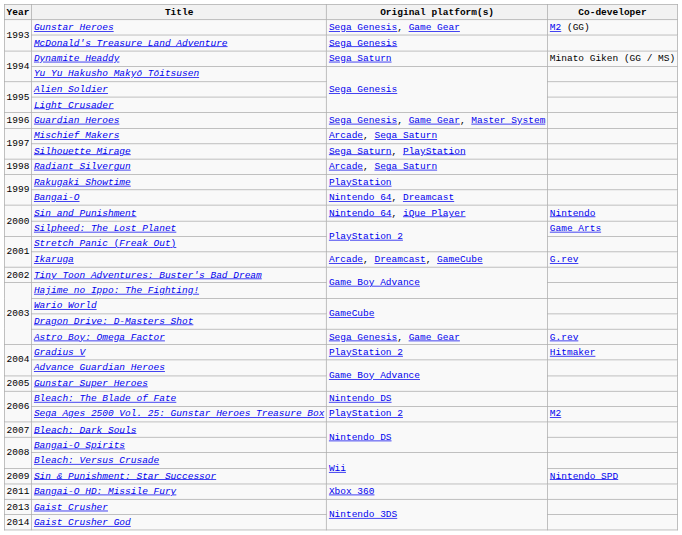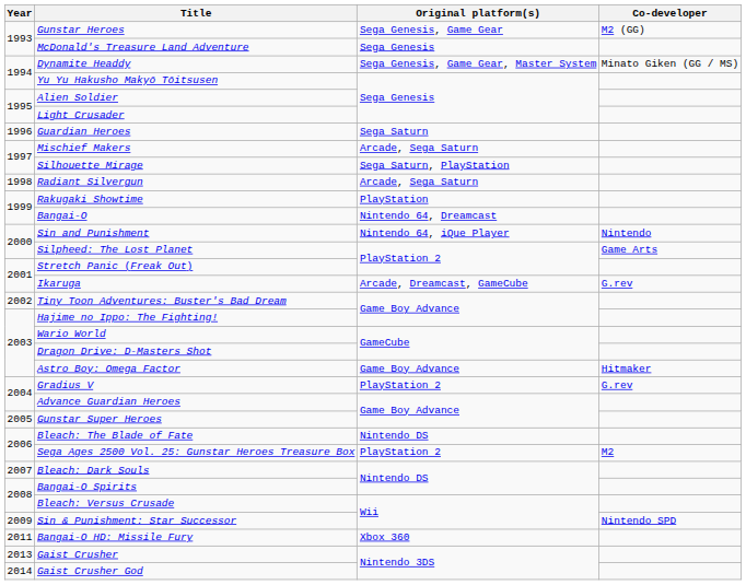 <table class="wikitable sortable">
 <tr>
 <th>Year</th>
 <th>Title</th>
 <th>Original platform(s)</th>
 <th>Co-developer</th>
 </tr>
 <tr>
 <td rowspan="2">1993</td>
 <td><em><a href='#'>Gunstar Heroes</a></em></td>
 <td><a href='#'>Sega Genesis</a>, <a href='#'>Game Gear</a></td>
 <td><a href='#'>M2</a> (GG)</td>
 </tr>
 <tr>
 <td scope="row"><em><a href='#'>McDonald's Treasure Land Adventure</a></em></td>
 <td><a href='#'>Sega Genesis</a></td>
 <td></td>
 </tr>
 <tr>
 <td rowspan="2">1994</td>
 <td><em><a href='#'>Dynamite Headdy</a></em></td>
-<td><a href='#'>Sega Saturn</a></td>
+<td><a href='#'>Sega Genesis</a>, <a href='#'>Game Gear</a>, <a href='#'>Master System</a></td>
 <td>Minato Giken (GG / MS)</td>
 </tr>
 <tr>
 <td><em><a href='#'>Yu Yu Hakusho Makyō Tōitsusen</a></em></td>
 <td rowspan="3"><a href='#'>Sega Genesis</a></td>
 <td></td>
 </tr>
 <tr>
 <td rowspan="2">1995</td>
 <td><em><a href='#'>Alien Soldier</a></em></td>
 <td></td>
 </tr>
 <tr>
 <td><em><a href='#'>Light Crusader</a></em></td>
 <td></td>
 </tr>
 <tr>
 <td>1996</td>
 <td><em><a href='#'>Guardian Heroes</a></em></td>
-<td><a href='#'>Sega Genesis</a>, <a href='#'>Game Gear</a>, <a href='#'>Master System</a></td>
+<td><a href='#'>Sega Saturn</a></td>
 <td></td>
 </tr>
 <tr>
 <td rowspan="2">1997</td>
 <td><em><a href='#'>Mischief Makers</a></em></td>
 <td><a href='#'>Arcade</a>, <a href='#'>Sega Saturn</a></td>
 <td></td>
 </tr>
 <tr>
 <td><em><a href='#'>Silhouette Mirage</a></em></td>
 <td><a href='#'>Sega Saturn</a>, <a href='#'>PlayStation</a></td>
 <td></td>
 </tr>
 <tr>
 <td>1998</td>
 <td><em><a href='#'>Radiant Silvergun</a></em></td>
 <td><a href='#'>Arcade</a>, <a href='#'>Sega Saturn</a></td>
 <td></td>
 </tr>
 <tr>
 <td rowspan="2">1999</td>
 <td><em><a href='#'>Rakugaki Showtime</a></em></td>
 <td><a href='#'>PlayStation</a></td>
 <td></td>
 </tr>
 <tr>
 <td><em><a href='#'>Bangai-O</a></em></td>
 <td><a href='#'>Nintendo 64</a>, <a href='#'>Dreamcast</a></td>
 <td></td>
 </tr>
 <tr>
 <td rowspan="2">2000</td>
 <td><em><a href='#'>Sin and Punishment</a></em></td>
 <td><a href='#'>Nintendo 64</a>, <a href='#'>iQue Player</a></td>
 <td><a href='#'>Nintendo</a></td>
 </tr>
 <tr>
 <td><em><a href='#'>Silpheed: The Lost Planet</a></em></td>
 <td rowspan="2"><a href='#'>PlayStation 2</a></td>
 <td><a href='#'>Game Arts</a></td>
 </tr>
 <tr>
 <td rowspan="2">2001</td>
 <td><a href='#'><em>Stretch Panic</em> (<em>Freak Out</em>)</a></td>
 <td></td>
 </tr>
 <tr>
 <td><em><a href='#'>Ikaruga</a></em></td>
 <td><a href='#'>Arcade</a>, <a href='#'>Dreamcast</a>, <a href='#'>GameCube</a></td>
 <td><a href='#'>G.rev</a></td>
 </tr>
 <tr>
 <td>2002</td>
 <td><em><a href='#'>Tiny Toon Adventures: Buster's Bad Dream</a></em></td>
 <td rowspan="2"><a href='#'>Game Boy Advance</a></td>
 <td></td>
 </tr>
 <tr>
 <td rowspan="4">2003</td>
 <td><em><a href='#'>Hajime no Ippo: The Fighting!</a></em></td>
 <td></td>
 </tr>
 <tr>
 <td><em><a href='#'>Wario World</a></em></td>
 <td rowspan="2"><a href='#'>GameCube</a></td>
 <td></td>
 </tr>
 <tr>
 <td><em><a href='#'>Dragon Drive: D-Masters Shot</a></em></td>
 <td></td>
 </tr>
 <tr>
 <td><em><a href='#'>Astro Boy: Omega Factor</a></em></td>
-<td><a href='#'>Sega Genesis</a>, <a href='#'>Game Gear</a></td>
-<td><a href='#'>G.rev</a></td>
+<td><a href='#'>Game Boy Advance</a></td>
+<td><a href='#'>Hitmaker</a></td>
 </tr>
 <tr>
 <td rowspan="2">2004</td>
 <td><em><a href='#'>Gradius V</a></em></td>
 <td><a href='#'>PlayStation 2</a></td>
-<td><a href='#'>Hitmaker</a></td>
+<td><a href='#'>G.rev</a></td>
 </tr>
 <tr>
 <td><em><a href='#'>Advance Guardian Heroes</a></em></td>
 <td rowspan="2"><a href='#'>Game Boy Advance</a></td>
 <td></td>
 </tr>
 <tr>
 <td>2005</td>
 <td><em><a href='#'>Gunstar Super Heroes</a></em></td>
 <td></td>
 </tr>
 <tr>
 <td rowspan="2">2006</td>
 <td><em><a href='#'>Bleach: The Blade of Fate</a></em></td>
 <td><a href='#'>Nintendo DS</a></td>
 <td></td>
 </tr>
 <tr>
 <td><em><a href='#'>Sega Ages 2500 Vol. 25: Gunstar Heroes Treasure Box</a></em></td>
 <td><a href='#'>PlayStation 2</a></td>
 <td><a href='#'>M2</a></td>
 </tr>
 <tr>
 <td>2007</td>
 <td><em><a href='#'>Bleach: Dark Souls</a></em></td>
 <td rowspan="2"><a href='#'>Nintendo DS</a></td>
 <td></td>
 </tr>
 <tr>
 <td rowspan="2">2008</td>
 <td><em><a href='#'>Bangai-O Spirits</a></em></td>
 <td></td>
 </tr>
 <tr>
 <td><em><a href='#'>Bleach: Versus Crusade</a></em></td>
 <td rowspan="2"><a href='#'>Wii</a></td>
 <td></td>
 </tr>
 <tr>
 <td>2009</td>
 <td><em><a href='#'>Sin & Punishment: Star Successor</a></em></td>
 <td><a href='#'>Nintendo SPD</a></td>
 </tr>
 <tr>
 <td>2011</td>
 <td><em><a href='#'>Bangai-O HD: Missile Fury</a></em></td>
 <td><a href='#'>Xbox 360</a></td>
 <td></td>
 </tr>
 <tr>
 <td>2013</td>
 <td><em><a href='#'>Gaist Crusher</a></em></td>
 <td rowspan="2"><a href='#'>Nintendo 3DS</a></td>
 <td></td>
 </tr>
 <tr>
 <td>2014</td>
 <td><em><a href='#'>Gaist Crusher God</a></em></td>
 <td></td>
 </tr>
 </table>
